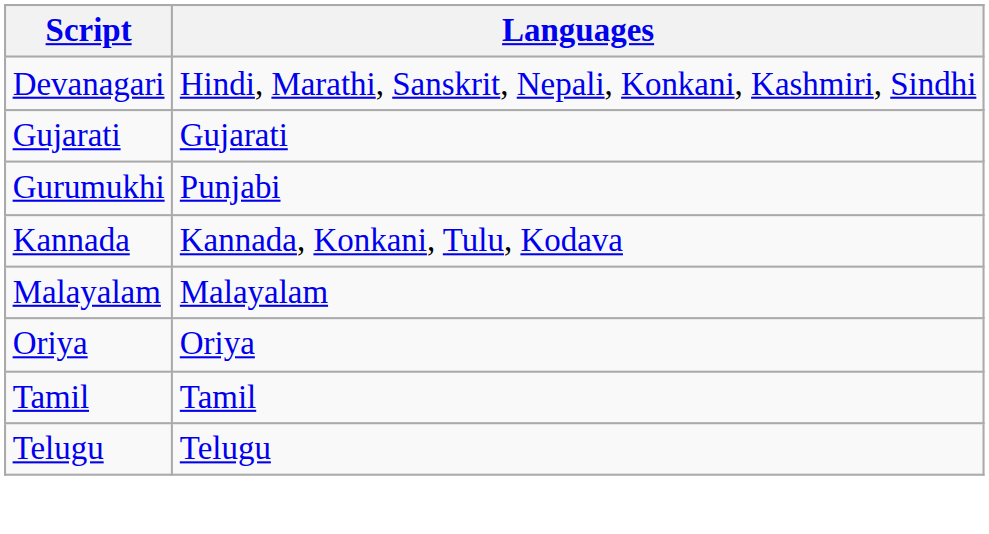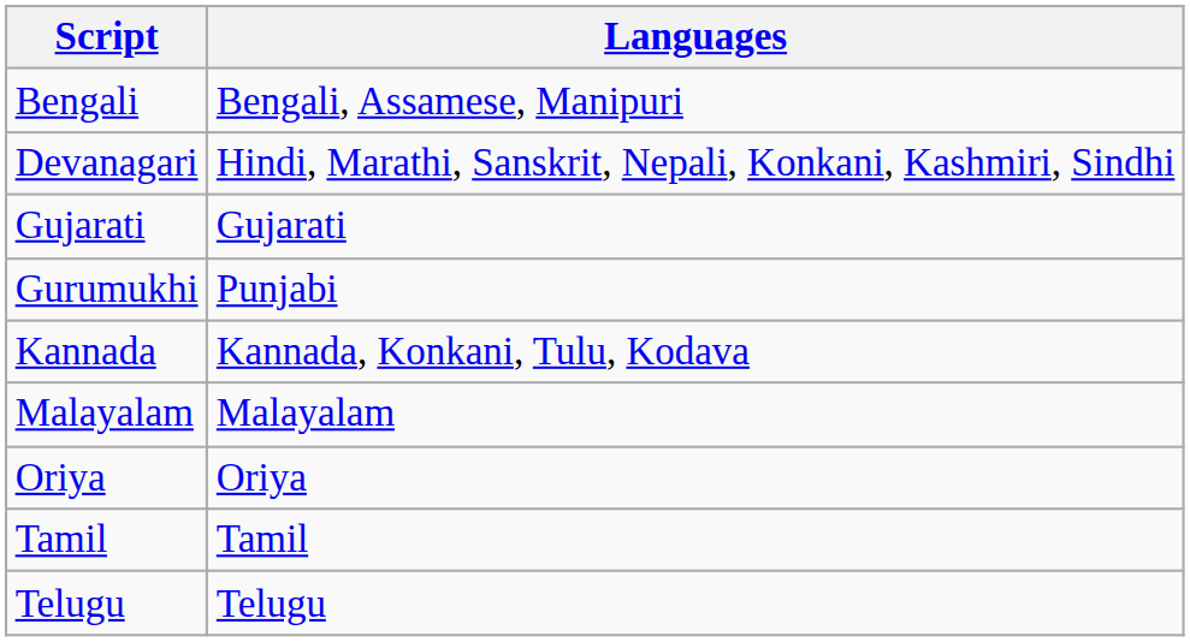 <table class="wikitable">
 <tr>
 <th><a href='#'>Script</a></th>
 <th><a href='#'>Languages</a></th>
+</tr>
+<tr>
+<td><a href='#'>Bengali</a></td>
+<td><a href='#'>Bengali</a>, <a href='#'>Assamese</a>, <a href='#'>Manipuri</a></td>
 </tr>
 <tr>
 <td><a href='#'>Devanagari</a></td>
 <td><a href='#'>Hindi</a>, <a href='#'>Marathi</a>, <a href='#'>Sanskrit</a>, <a href='#'>Nepali</a>, <a href='#'>Konkani</a>, <a href='#'>Kashmiri</a>, <a href='#'>Sindhi</a></td>
 </tr>
 <tr>
 <td><a href='#'>Gujarati</a></td>
 <td><a href='#'>Gujarati</a></td>
 </tr>
 <tr>
 <td><a href='#'>Gurumukhi</a></td>
 <td><a href='#'>Punjabi</a></td>
 </tr>
 <tr>
 <td><a href='#'>Kannada</a></td>
 <td><a href='#'>Kannada</a>, <a href='#'>Konkani</a>, <a href='#'>Tulu</a>, <a href='#'>Kodava</a></td>
 </tr>
 <tr>
 <td><a href='#'>Malayalam</a></td>
 <td><a href='#'>Malayalam</a></td>
 </tr>
 <tr>
 <td><a href='#'>Oriya</a></td>
 <td><a href='#'>Oriya</a></td>
 </tr>
 <tr>
 <td><a href='#'>Tamil</a></td>
 <td><a href='#'>Tamil</a></td>
 </tr>
 <tr>
 <td><a href='#'>Telugu</a></td>
 <td><a href='#'>Telugu</a></td>
 </tr>
 </table>
